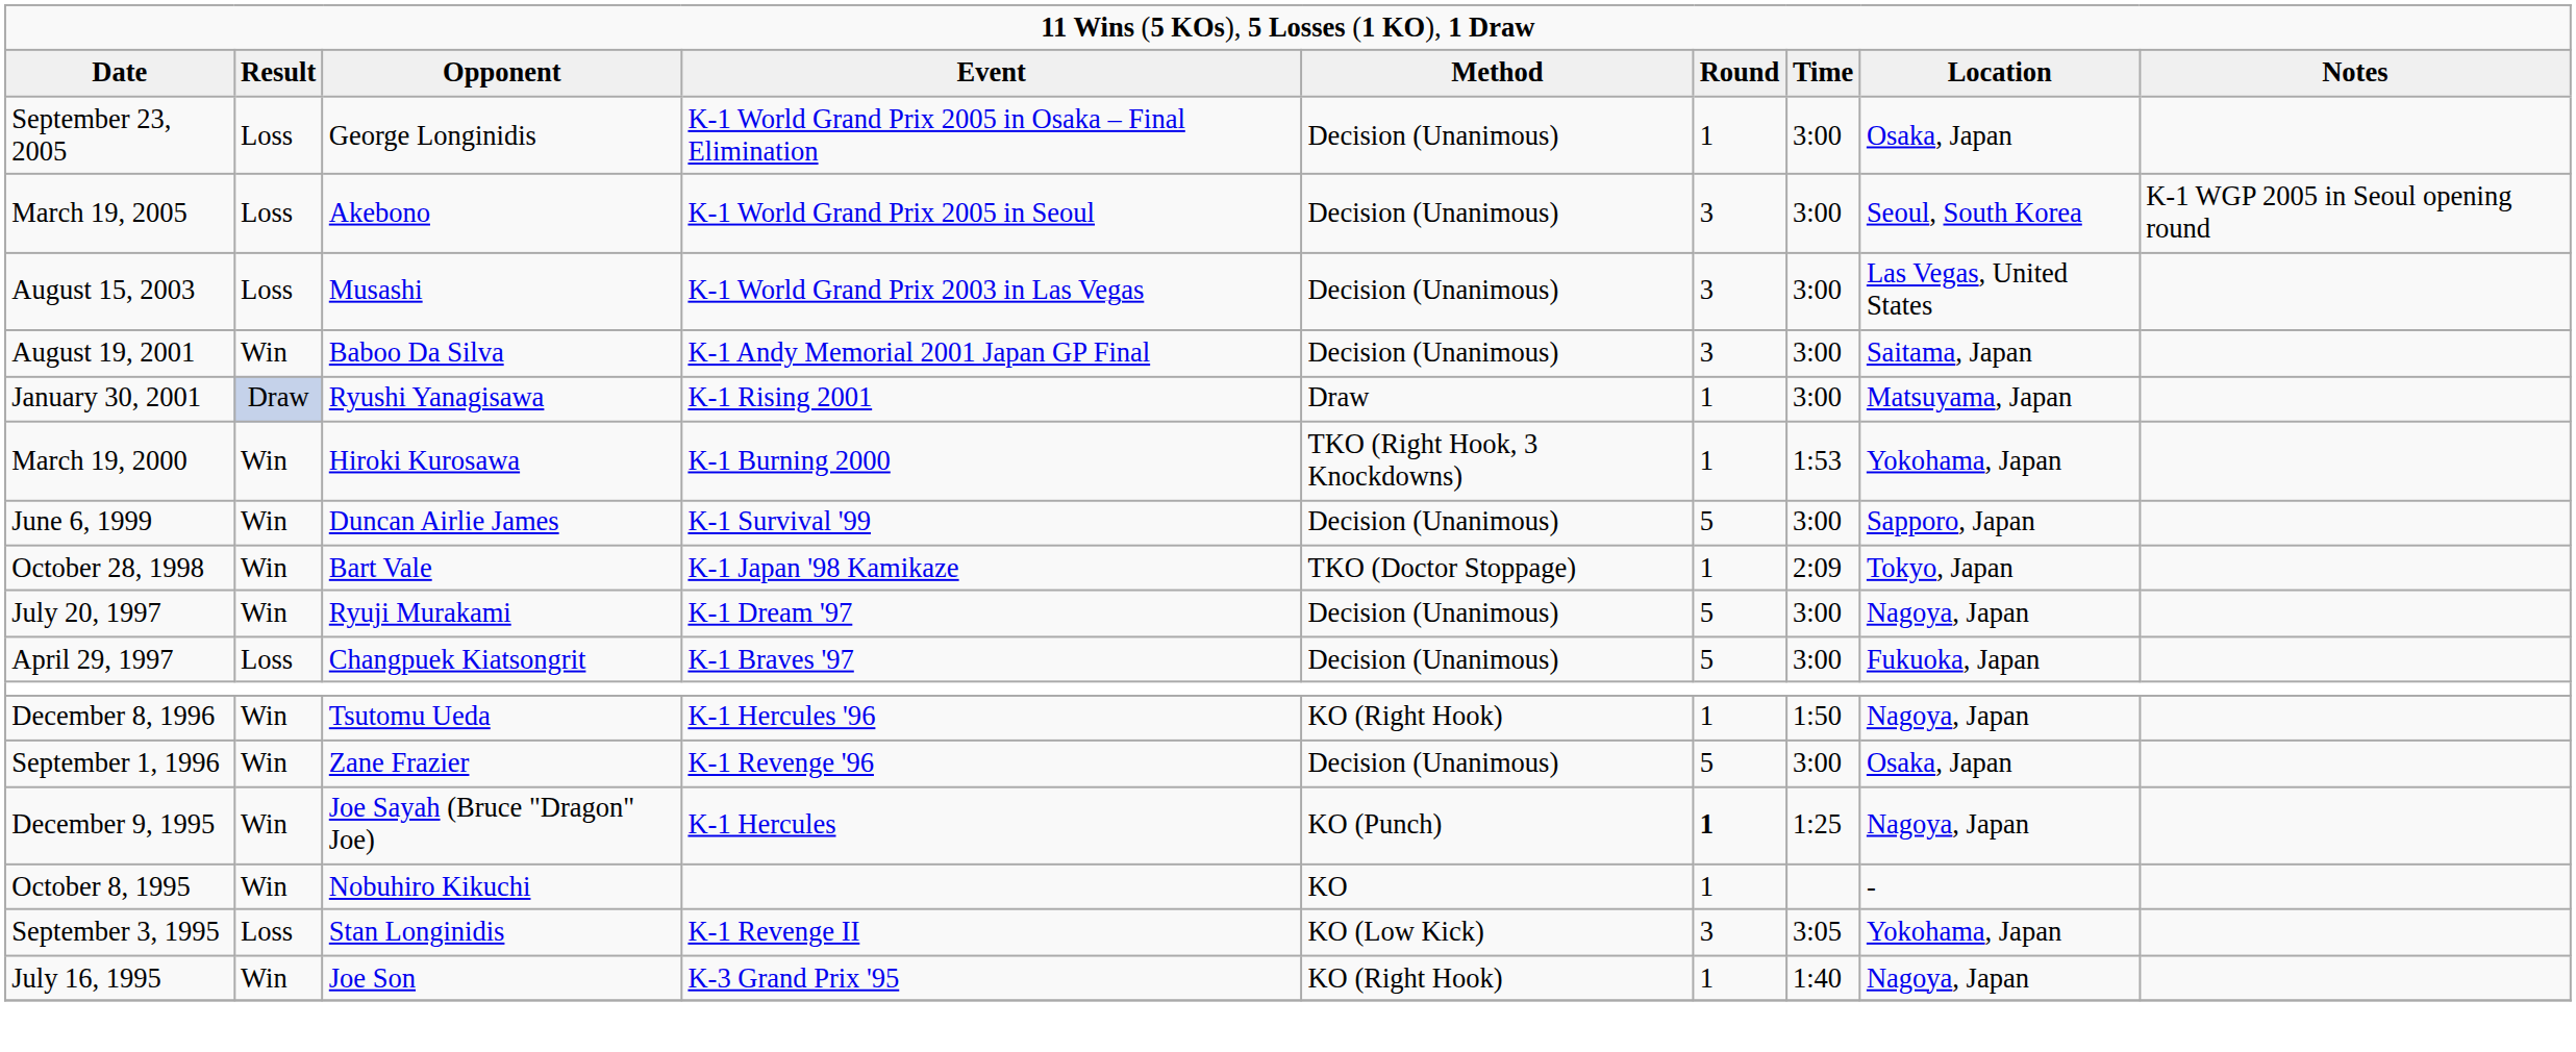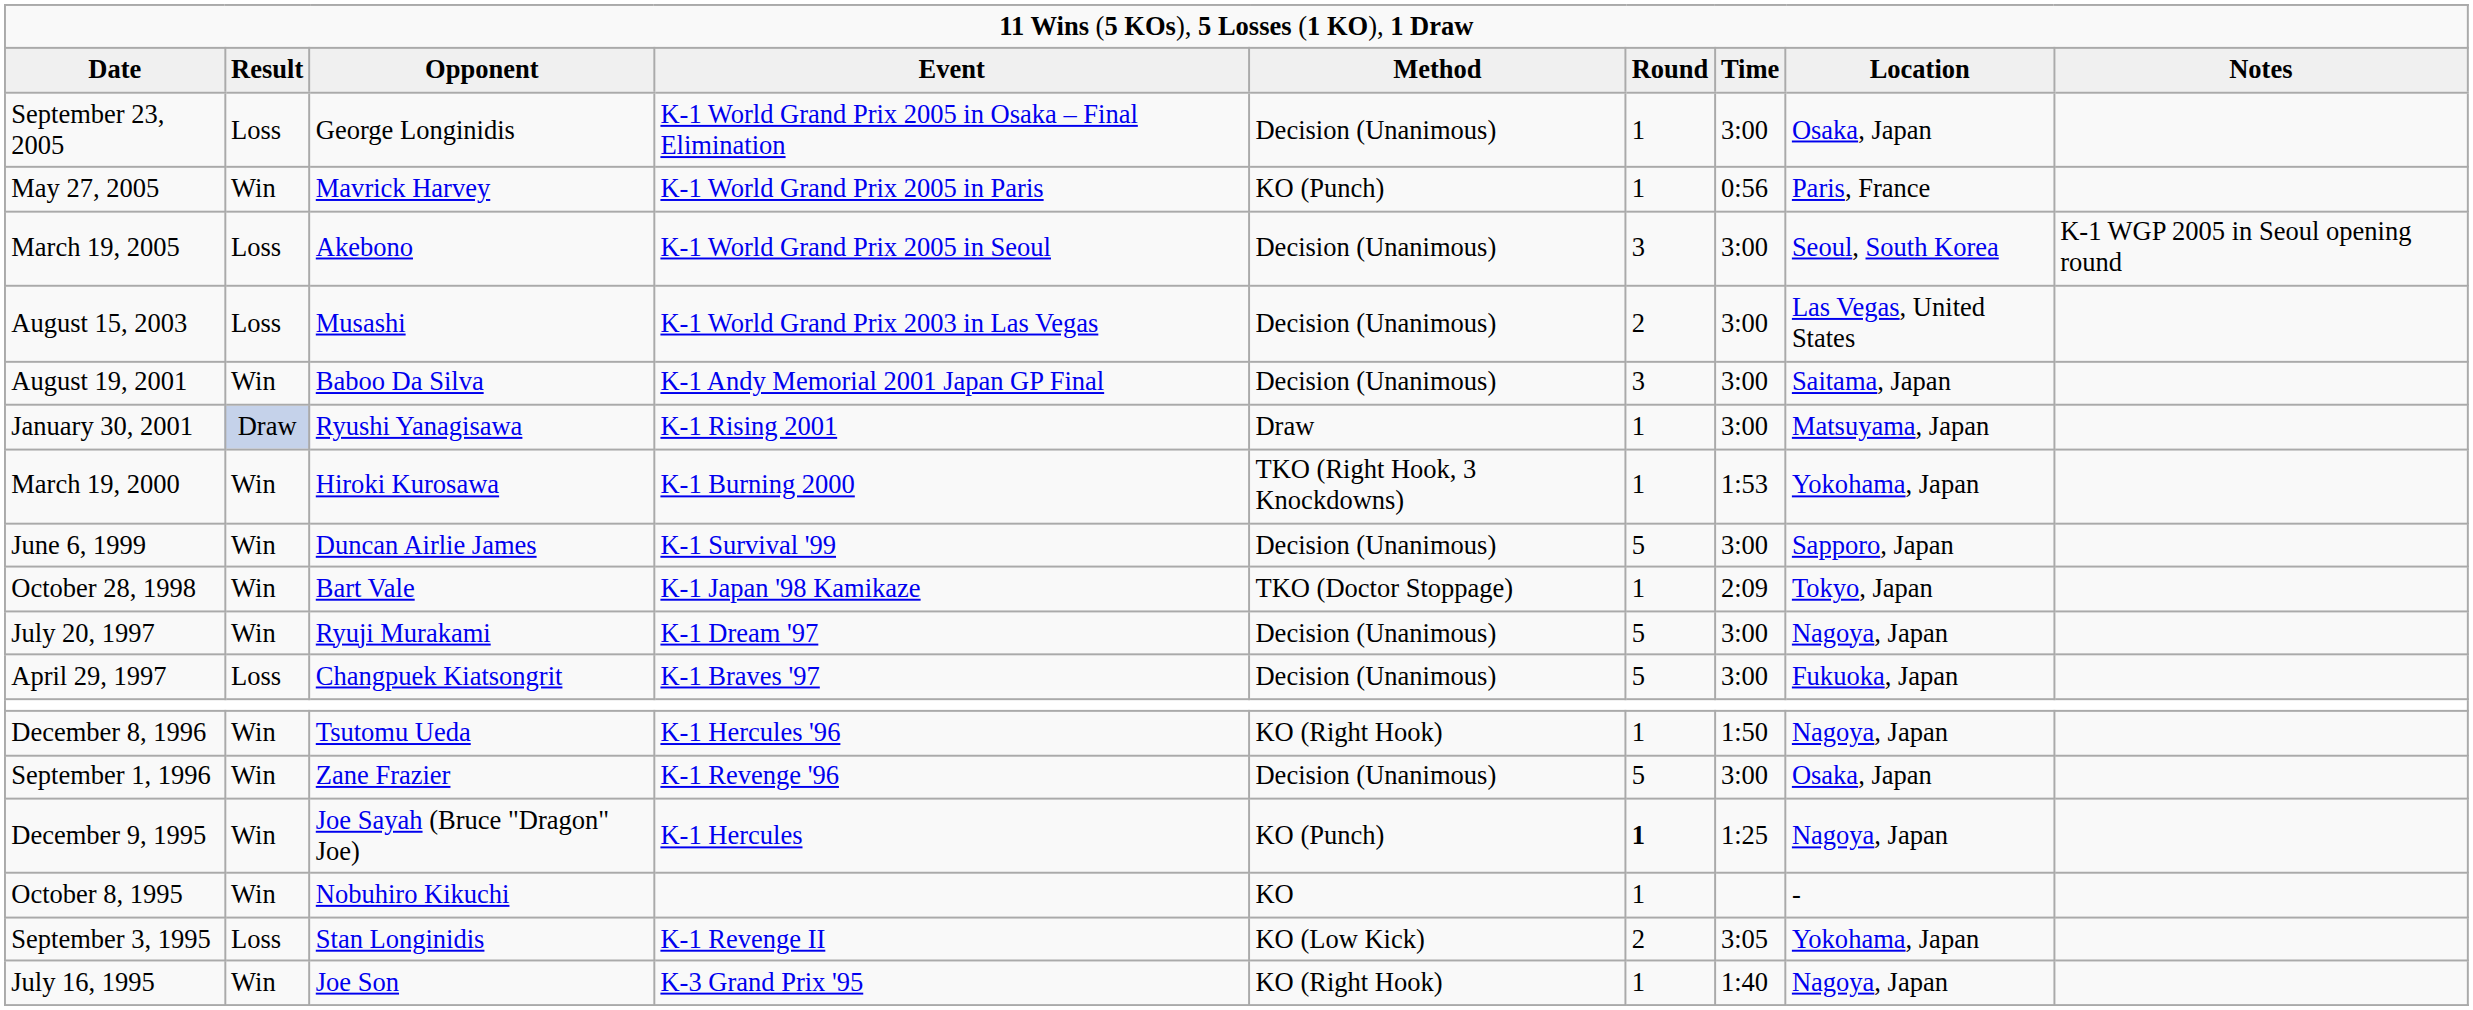 <table class="wikitable" style="margin:0.5em auto; font-size:85%">
 <tr>
 <td style="text-align: center" colspan=9><strong>11 Wins</strong> (<strong>5 KOs</strong>), <strong>5 Losses</strong> (<strong>1 KO</strong>), <strong>1 Draw</strong></td>
 </tr>
 <tr>
 <td align="center" style="border-style: none none solid solid; background: #f0f0f0"><strong>Date</strong></td>
 <td align="center" style="border-style: none none solid solid; background: #f0f0f0"><strong>Result</strong></td>
 <td align="center" style="border-style: none none solid solid; background: #f0f0f0"><strong>Opponent</strong></td>
 <td align="center" style="border-style: none none solid solid; background: #f0f0f0"><strong>Event</strong></td>
 <td align="center" style="border-style: none none solid solid; background: #f0f0f0"><strong>Method</strong></td>
 <td align="center" style="border-style: none none solid solid; background: #f0f0f0"><strong>Round</strong></td>
 <td align="center" style="border-style: none none solid solid; background: #f0f0f0"><strong>Time</strong></td>
 <td align="center" style="border-style: none none solid solid; background: #f0f0f0"><strong>Location</strong></td>
 <td align="center" style="border-style: none none solid solid; background: #f0f0f0"><strong>Notes</strong></td>
 </tr>
 <tr>
 <td>September 23, 2005</td>
 <td>Loss</td>
 <td> George Longinidis</td>
 <td><a href='#'>K-1 World Grand Prix 2005 in Osaka – Final Elimination</a></td>
 <td>Decision (Unanimous)</td>
 <td>1</td>
 <td>3:00</td>
 <td> <a href='#'>Osaka</a>, Japan</td>
 <td></td>
 </tr>
 <tr>
+<td>May 27, 2005</td>
+<td>Win</td>
+<td> <a href='#'>Mavrick Harvey</a></td>
+<td><a href='#'>K-1 World Grand Prix 2005 in Paris</a></td>
+<td>KO (Punch)</td>
+<td>1</td>
+<td>0:56</td>
+<td> <a href='#'>Paris</a>, France</td>
+<td></td>
+</tr>
+<tr>
 <td>March 19, 2005</td>
 <td>Loss</td>
 <td> <a href='#'>Akebono</a></td>
 <td><a href='#'>K-1 World Grand Prix 2005 in Seoul</a></td>
 <td>Decision (Unanimous)</td>
 <td>3</td>
 <td>3:00</td>
 <td> <a href='#'>Seoul</a>, <a href='#'>South Korea</a></td>
 <td>K-1 WGP 2005 in Seoul opening round</td>
 </tr>
 <tr>
 <td>August 15, 2003</td>
 <td>Loss</td>
 <td> <a href='#'>Musashi</a></td>
 <td><a href='#'>K-1 World Grand Prix 2003 in Las Vegas</a></td>
 <td>Decision (Unanimous)</td>
-<td>3</td>
+<td>2</td>
 <td>3:00</td>
 <td> <a href='#'>Las Vegas</a>, United States</td>
 <td></td>
 </tr>
 <tr>
 <td>August 19, 2001</td>
 <td>Win</td>
 <td> <a href='#'>Baboo Da Silva</a></td>
 <td><a href='#'>K-1 Andy Memorial 2001 Japan GP Final</a></td>
 <td>Decision (Unanimous)</td>
 <td>3</td>
 <td>3:00</td>
 <td> <a href='#'>Saitama</a>, Japan</td>
 <td></td>
 </tr>
 <tr>
 <td>January 30, 2001</td>
 <td style="background:#c5d2ea; text-align:center;">Draw</td>
 <td> <a href='#'>Ryushi Yanagisawa</a></td>
 <td><a href='#'>K-1 Rising 2001</a></td>
 <td>Draw</td>
 <td>1</td>
 <td>3:00</td>
 <td> <a href='#'>Matsuyama</a>, Japan</td>
 <td></td>
 </tr>
 <tr>
 <td>March 19, 2000</td>
 <td>Win</td>
 <td> <a href='#'>Hiroki Kurosawa</a></td>
 <td><a href='#'>K-1 Burning 2000</a></td>
 <td>TKO (Right Hook, 3 Knockdowns)</td>
 <td>1</td>
 <td>1:53</td>
 <td> <a href='#'>Yokohama</a>, Japan</td>
 <td></td>
 </tr>
 <tr>
 <td>June 6, 1999</td>
 <td>Win</td>
 <td> <a href='#'>Duncan Airlie James</a></td>
 <td><a href='#'>K-1 Survival '99</a></td>
 <td>Decision (Unanimous)</td>
 <td>5</td>
 <td>3:00</td>
 <td> <a href='#'>Sapporo</a>, Japan</td>
 <td></td>
 </tr>
 <tr>
 <td>October 28, 1998</td>
 <td>Win</td>
 <td> <a href='#'>Bart Vale</a></td>
 <td><a href='#'>K-1 Japan '98 Kamikaze</a></td>
 <td>TKO (Doctor Stoppage)</td>
 <td>1</td>
 <td>2:09</td>
 <td> <a href='#'>Tokyo</a>, Japan</td>
 <td></td>
 </tr>
 <tr>
 <td>July 20, 1997</td>
 <td>Win</td>
 <td> <a href='#'>Ryuji Murakami</a></td>
 <td><a href='#'>K-1 Dream '97</a></td>
 <td>Decision (Unanimous)</td>
 <td>5</td>
 <td>3:00</td>
 <td> <a href='#'>Nagoya</a>, Japan</td>
 <td></td>
 </tr>
 <tr>
 <td>April 29, 1997</td>
 <td>Loss</td>
 <td> <a href='#'>Changpuek Kiatsongrit</a></td>
 <td><a href='#'>K-1 Braves '97</a></td>
 <td>Decision (Unanimous)</td>
 <td>5</td>
 <td>3:00</td>
 <td> <a href='#'>Fukuoka</a>, Japan</td>
 <td></td>
 </tr>
 <tr>
 <th style=background:white colspan=9></th>
 </tr>
 <tr>
 <td>December 8, 1996</td>
 <td>Win</td>
 <td> <a href='#'>Tsutomu Ueda</a></td>
 <td><a href='#'>K-1 Hercules '96</a></td>
 <td>KO (Right Hook)</td>
 <td>1</td>
 <td>1:50</td>
 <td> <a href='#'>Nagoya</a>, Japan</td>
 <td></td>
 </tr>
 <tr>
 <td>September 1, 1996</td>
 <td>Win</td>
 <td> <a href='#'>Zane Frazier</a></td>
 <td><a href='#'>K-1 Revenge '96</a></td>
 <td>Decision (Unanimous)</td>
 <td>5</td>
 <td>3:00</td>
 <td> <a href='#'>Osaka</a>, Japan</td>
 <td></td>
 </tr>
 <tr>
 <td>December 9, 1995</td>
 <td>Win</td>
 <td> <a href='#'>Joe Sayah</a> (Bruce "Dragon" Joe)</td>
 <td><a href='#'>K-1 Hercules</a></td>
 <td>KO (Punch)</td>
 <td><strong>1</strong></td>
 <td>1:25</td>
 <td> <a href='#'>Nagoya</a>, Japan</td>
 <td></td>
 </tr>
 <tr>
 <td>October 8, 1995</td>
 <td>Win</td>
 <td> <a href='#'>Nobuhiro Kikuchi</a></td>
 <td></td>
 <td>KO</td>
 <td>1</td>
 <td></td>
 <td>-</td>
 <td></td>
 </tr>
 <tr>
 <td>September 3, 1995</td>
 <td>Loss</td>
 <td> <a href='#'>Stan Longinidis</a></td>
 <td><a href='#'>K-1 Revenge II</a></td>
 <td>KO (Low Kick)</td>
-<td>3</td>
+<td>2</td>
 <td>3:05</td>
 <td> <a href='#'>Yokohama</a>, Japan</td>
 <td></td>
 </tr>
 <tr>
 <td>July 16, 1995</td>
 <td>Win</td>
 <td> <a href='#'>Joe Son</a></td>
 <td><a href='#'>K-3 Grand Prix '95</a></td>
 <td>KO (Right Hook)</td>
 <td>1</td>
 <td>1:40</td>
 <td> <a href='#'>Nagoya</a>, Japan</td>
 <td></td>
 </tr>
 <tr>
 </tr>
 </table>
